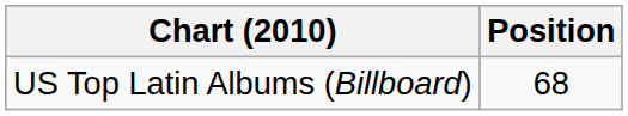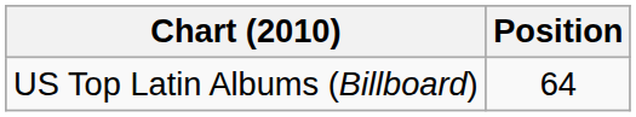 <table class="wikitable">
 <tr>
 <th>Chart (2010)</th>
 <th>Position</th>
 </tr>
 <tr>
 <td>US Top Latin Albums (<em>Billboard</em>)</td>
-<td align="center">68</td>
+<td align="center">64</td>
 </tr>
 </table>
